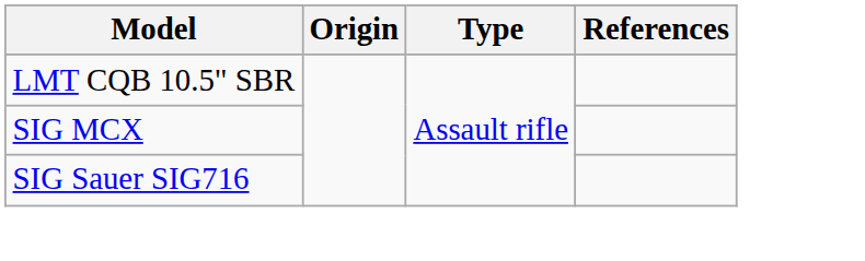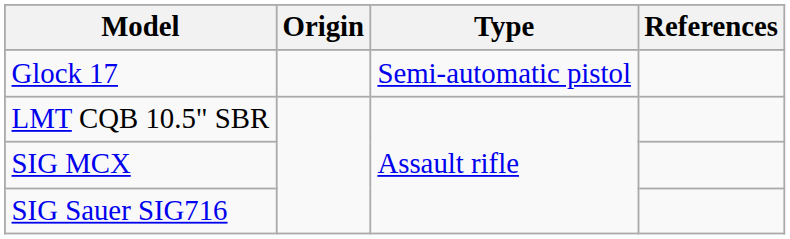 <table class="wikitable">
 <tr>
 <th>Model</th>
 <th>Origin</th>
 <th>Type</th>
 <th>References</th>
+</tr>
+<tr>
+<td><a href='#'>Glock 17</a></td>
+<td></td>
+<td><a href='#'>Semi-automatic pistol</a></td>
+<td></td>
 </tr>
 <tr>
 <td><a href='#'>LMT</a> CQB 10.5" SBR</td>
 <td rowspan="3"></td>
 <td rowspan="3"><a href='#'>Assault rifle</a></td>
 <td></td>
 </tr>
 <tr>
 <td><a href='#'>SIG MCX</a></td>
 <td></td>
 </tr>
 <tr>
 <td><a href='#'>SIG Sauer SIG716</a></td>
 <td></td>
 </tr>
 </table>
